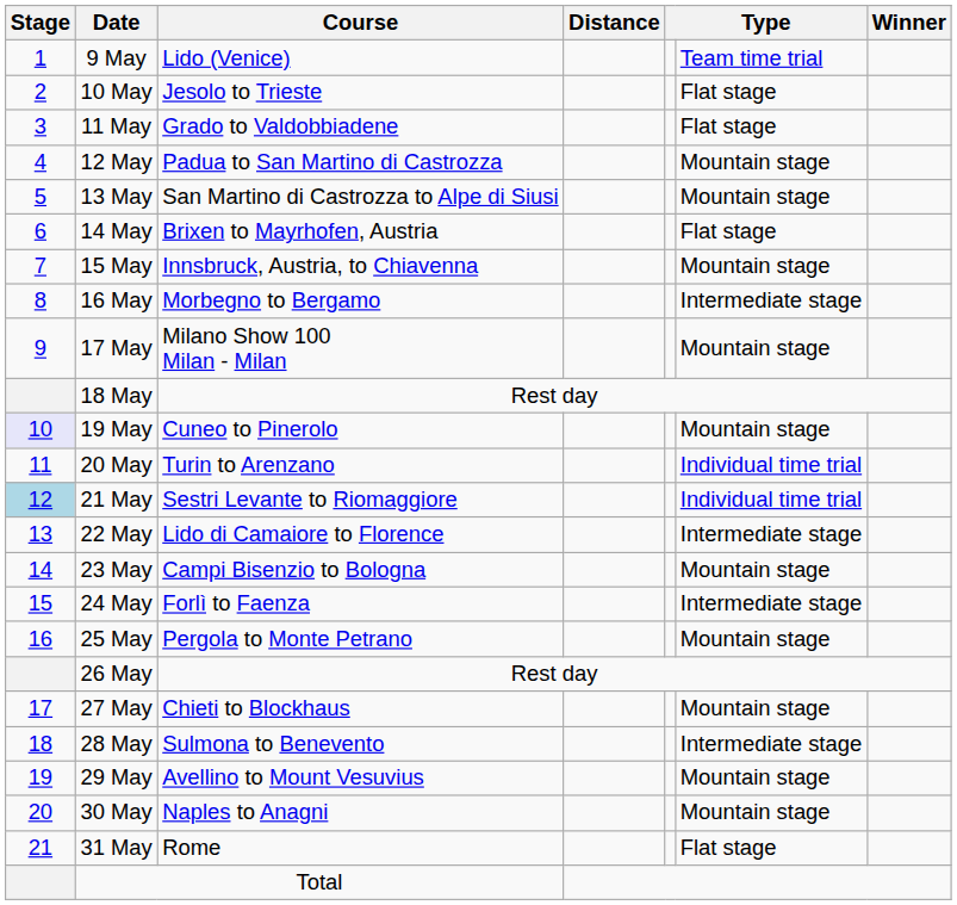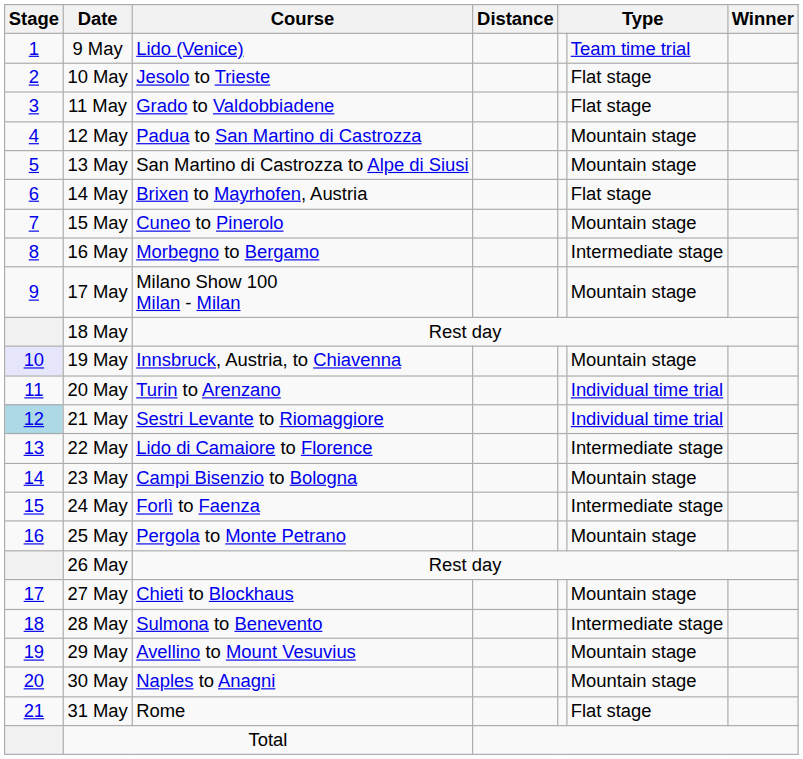 <table class="wikitable">
 <tr>
 <th>Stage</th>
 <th>Date</th>
 <th>Course</th>
 <th>Distance</th>
 <th colspan="2">Type</th>
 <th>Winner</th>
 </tr>
 <tr>
 <td align="center"><a href='#'>1</a></td>
 <td align="center">9 May</td>
 <td><a href='#'>Lido (Venice)</a></td>
 <td align="center"></td>
 <td align="center"></td>
 <td><a href='#'>Team time trial</a></td>
 <td></td>
 </tr>
 <tr>
 <td align="center"><a href='#'>2</a></td>
 <td align="center">10 May</td>
 <td><a href='#'>Jesolo</a> to <a href='#'>Trieste</a></td>
 <td align="center"></td>
 <td></td>
 <td>Flat stage</td>
 <td></td>
 </tr>
 <tr>
 <td align="center"><a href='#'>3</a></td>
 <td align="center">11 May</td>
 <td><a href='#'>Grado</a> to <a href='#'>Valdobbiadene</a></td>
 <td align="center"></td>
 <td></td>
 <td>Flat stage</td>
 <td></td>
 </tr>
 <tr>
 <td align="center"><a href='#'>4</a></td>
 <td align="center">12 May</td>
 <td><a href='#'>Padua</a> to <a href='#'>San Martino di Castrozza</a></td>
 <td align="center"></td>
 <td align="center"></td>
 <td>Mountain stage</td>
 <td></td>
 </tr>
 <tr>
 <td align="center"><a href='#'>5</a></td>
 <td align="center">13 May</td>
 <td>San Martino di Castrozza to <a href='#'>Alpe di Siusi</a></td>
 <td align="center"></td>
 <td align="center"></td>
 <td>Mountain stage</td>
 <td></td>
 </tr>
 <tr>
 <td align="center"><a href='#'>6</a></td>
 <td align="center">14 May</td>
 <td><a href='#'>Brixen</a> to <a href='#'>Mayrhofen</a>, Austria</td>
 <td align="center"></td>
 <td></td>
 <td>Flat stage</td>
 <td></td>
 </tr>
 <tr>
 <td align="center"><a href='#'>7</a></td>
 <td align="center">15 May</td>
-<td><a href='#'>Innsbruck</a>, Austria, to <a href='#'>Chiavenna</a></td>
+<td><a href='#'>Cuneo</a> to <a href='#'>Pinerolo</a></td>
 <td align="center"></td>
 <td></td>
 <td>Mountain stage</td>
 <td></td>
 </tr>
 <tr>
 <td align="center"><a href='#'>8</a></td>
 <td align="center">16 May</td>
 <td><a href='#'>Morbegno</a> to <a href='#'>Bergamo</a></td>
 <td align="center"></td>
 <td></td>
 <td>Intermediate stage</td>
 <td></td>
 </tr>
 <tr>
 <td align="center"><a href='#'>9</a></td>
 <td align="center">17 May</td>
 <td>Milano Show 100<br><a href='#'>Milan</a> - <a href='#'>Milan</a></td>
 <td align="center"></td>
 <td></td>
 <td>Mountain stage</td>
 <td></td>
 </tr>
 <tr>
 <th></th>
 <td align="center">18 May</td>
 <td colspan="6" align=center>Rest day</td>
 </tr>
 <tr>
 <td align="center" style="background: lavender;"><a href='#'>10</a></td>
 <td align="center">19 May</td>
-<td><a href='#'>Cuneo</a> to <a href='#'>Pinerolo</a></td>
+<td><a href='#'>Innsbruck</a>, Austria, to <a href='#'>Chiavenna</a></td>
 <td align="center"></td>
 <td align="center"></td>
 <td>Mountain stage</td>
 <td><s></s></td>
 </tr>
 <tr>
 <td align="center"><a href='#'>11</a></td>
 <td align="center">20 May</td>
 <td><a href='#'>Turin</a> to <a href='#'>Arenzano</a></td>
 <td align="center"></td>
 <td></td>
 <td><a href='#'>Individual time trial</a></td>
 <td></td>
 </tr>
 <tr>
 <td align="center" style="background: lightblue;"><a href='#'>12</a></td>
 <td align="center">21 May</td>
 <td><a href='#'>Sestri Levante</a> to <a href='#'>Riomaggiore</a></td>
 <td align="center"></td>
 <td align="center"></td>
 <td><a href='#'>Individual time trial</a></td>
 <td></td>
 </tr>
 <tr>
 <td align="center"><a href='#'>13</a></td>
 <td align="center">22 May</td>
 <td><a href='#'>Lido di Camaiore</a> to <a href='#'>Florence</a></td>
 <td align="center"></td>
 <td></td>
 <td>Intermediate stage</td>
 <td></td>
 </tr>
 <tr>
 <td align="center"><a href='#'>14</a></td>
 <td align="center">23 May</td>
 <td><a href='#'>Campi Bisenzio</a> to <a href='#'>Bologna</a></td>
 <td align="center"></td>
 <td align="center"></td>
 <td>Mountain stage</td>
 <td></td>
 </tr>
 <tr>
 <td align="center"><a href='#'>15</a></td>
 <td align="center">24 May</td>
 <td><a href='#'>Forlì</a> to <a href='#'>Faenza</a></td>
 <td align="center"></td>
 <td></td>
 <td>Intermediate stage</td>
 <td></td>
 </tr>
 <tr>
 <td align="center"><a href='#'>16</a></td>
 <td align="center">25 May</td>
 <td><a href='#'>Pergola</a> to <a href='#'>Monte Petrano</a></td>
 <td align="center"></td>
 <td align="center"></td>
 <td>Mountain stage</td>
 <td></td>
 </tr>
 <tr>
 <th></th>
 <td align="center">26 May</td>
 <td colspan="6" align=center>Rest day</td>
 </tr>
 <tr>
 <td align="center"><a href='#'>17</a></td>
 <td align="center">27 May</td>
 <td><a href='#'>Chieti</a> to <a href='#'>Blockhaus</a></td>
 <td align="center"></td>
 <td align="center"></td>
 <td>Mountain stage</td>
 <td><s></s></td>
 </tr>
 <tr>
 <td align="center"><a href='#'>18</a></td>
 <td align="center">28 May</td>
 <td><a href='#'>Sulmona</a> to <a href='#'>Benevento</a></td>
 <td align="center"></td>
 <td></td>
 <td>Intermediate stage</td>
 <td></td>
 </tr>
 <tr>
 <td align="center"><a href='#'>19</a></td>
 <td align="center">29 May</td>
 <td><a href='#'>Avellino</a> to <a href='#'>Mount Vesuvius</a></td>
 <td align="center"></td>
 <td align="center"></td>
 <td>Mountain stage</td>
 <td></td>
 </tr>
 <tr>
 <td align="center"><a href='#'>20</a></td>
 <td align="center">30 May</td>
 <td><a href='#'>Naples</a> to <a href='#'>Anagni</a></td>
 <td align="center"></td>
 <td></td>
 <td>Mountain stage</td>
 <td></td>
 </tr>
 <tr>
 <td align="center"><a href='#'>21</a></td>
 <td align="center">31 May</td>
 <td>Rome</td>
 <td align="center"></td>
 <td align="center"></td>
 <td>Flat stage</td>
 <td></td>
 </tr>
 <tr>
 <th></th>
 <td colspan="2" align=center>Total</td>
 <td colspan="6" align="center"></td>
 </tr>
 </table>
